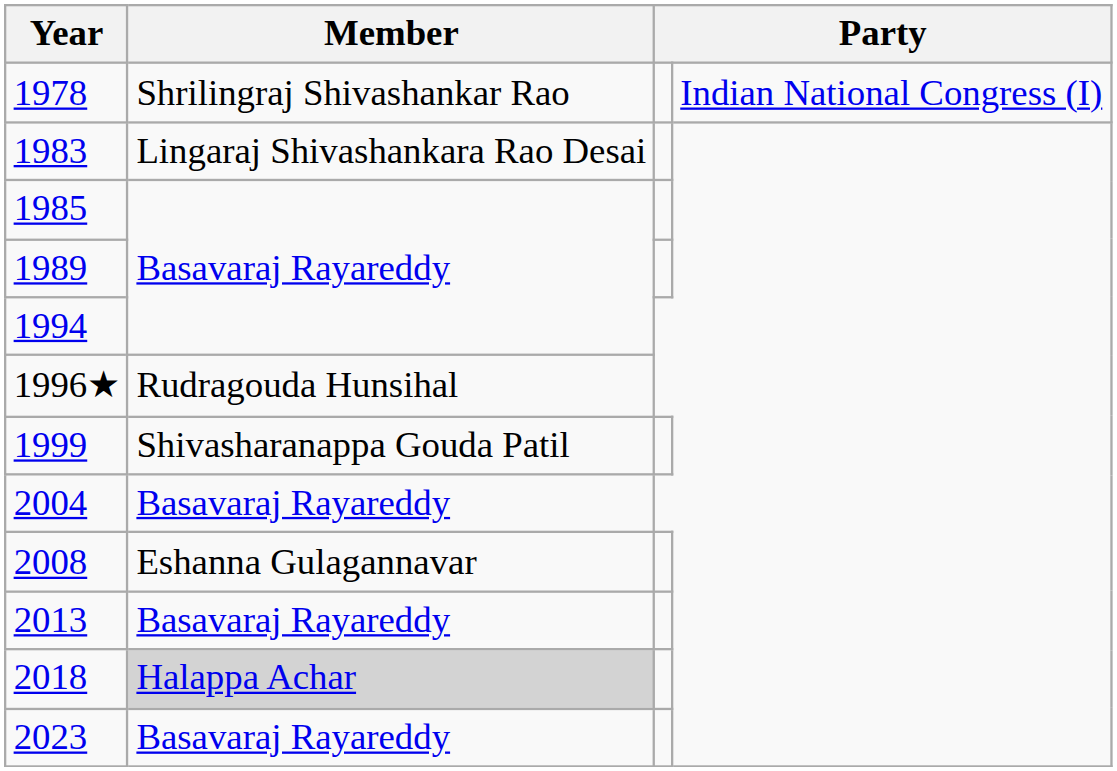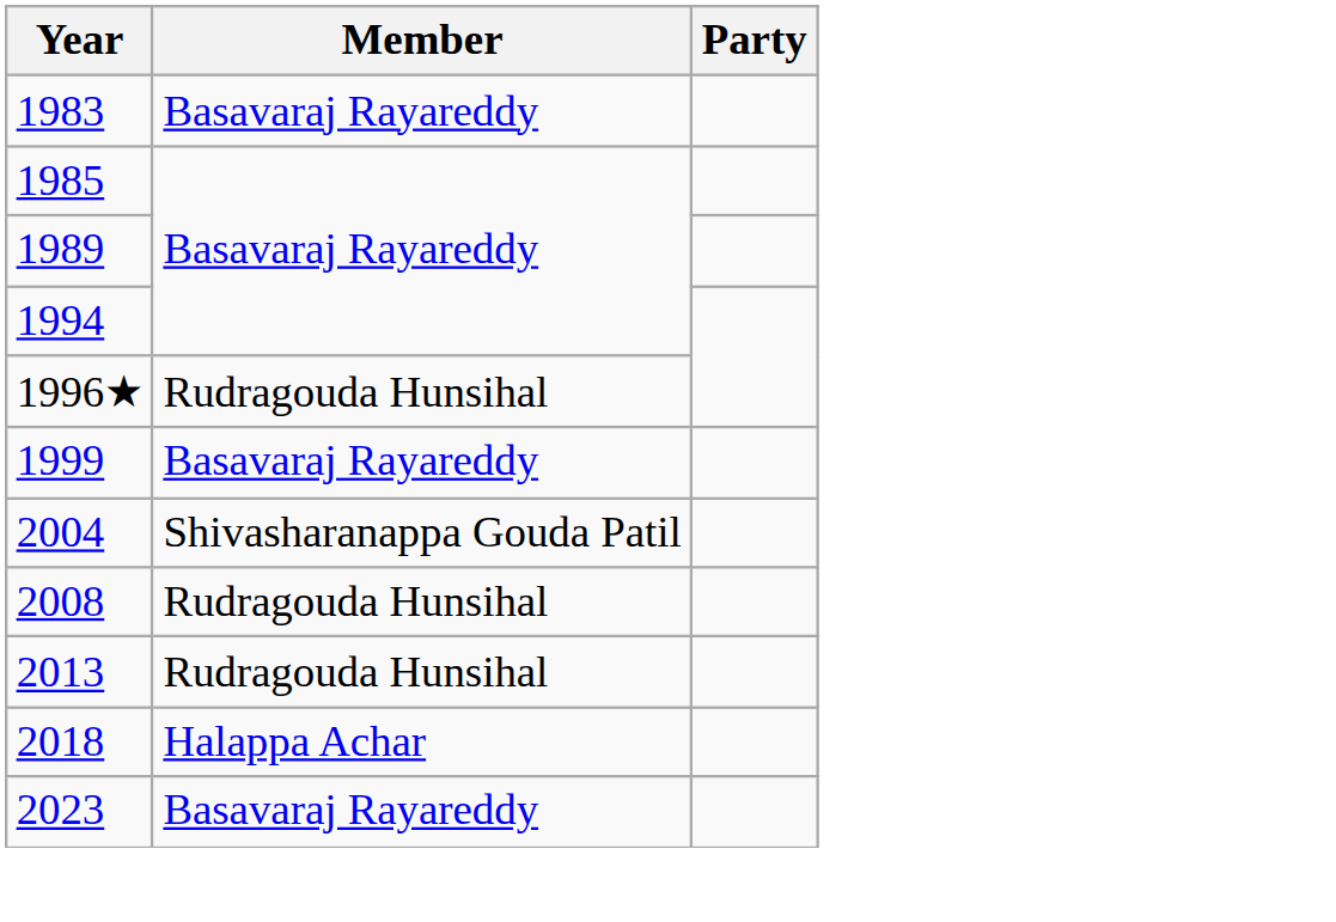 <table class="wikitable sortable">
 <tr>
 <th>Year</th>
 <th>Member</th>
 <th colspan="2">Party</th>
 </tr>
 <tr>
-<td><a href='#'>1978</a></td>
-<td>Shrilingraj Shivashankar Rao</td>
-<td bgcolor=></td>
-<td><a href='#'>Indian National Congress (I)</a></td>
-</tr>
-<tr>
 <td><a href='#'>1983</a></td>
-<td>Lingaraj Shivashankara Rao Desai</td>
+<td><a href='#'>Basavaraj Rayareddy</a></td>
 <td></td>
 </tr>
 <tr>
 <td><a href='#'>1985</a></td>
 <td rowspan=3><a href='#'>Basavaraj Rayareddy</a></td>
 <td></td>
 </tr>
 <tr>
 <td><a href='#'>1989</a></td>
 <td></td>
 </tr>
 <tr>
 <td><a href='#'>1994</a></td>
 </tr>
 <tr>
 <td>1996★</td>
 <td>Rudragouda Hunsihal</td>
 </tr>
 <tr>
 <td><a href='#'>1999</a></td>
-<td>Shivasharanappa Gouda Patil</td>
+<td><a href='#'>Basavaraj Rayareddy</a></td>
 <td></td>
 </tr>
 <tr>
 <td><a href='#'>2004</a></td>
-<td><a href='#'>Basavaraj Rayareddy</a></td>
+<td>Shivasharanappa Gouda Patil</td>
 </tr>
 <tr>
 <td><a href='#'>2008</a></td>
-<td>Eshanna Gulagannavar</td>
+<td>Rudragouda Hunsihal</td>
 <td></td>
 </tr>
 <tr>
 <td><a href='#'>2013</a></td>
-<td><a href='#'>Basavaraj Rayareddy</a></td>
+<td>Rudragouda Hunsihal</td>
 <td></td>
 </tr>
 <tr>
 <td><a href='#'>2018</a></td>
-<td style="background: lightgrey;"><a href='#'>Halappa Achar</a></td>
+<td><a href='#'>Halappa Achar</a></td>
 <td></td>
 </tr>
 <tr>
 <td><a href='#'>2023</a></td>
 <td><a href='#'>Basavaraj Rayareddy</a></td>
 <td></td>
 </tr>
 </table>
